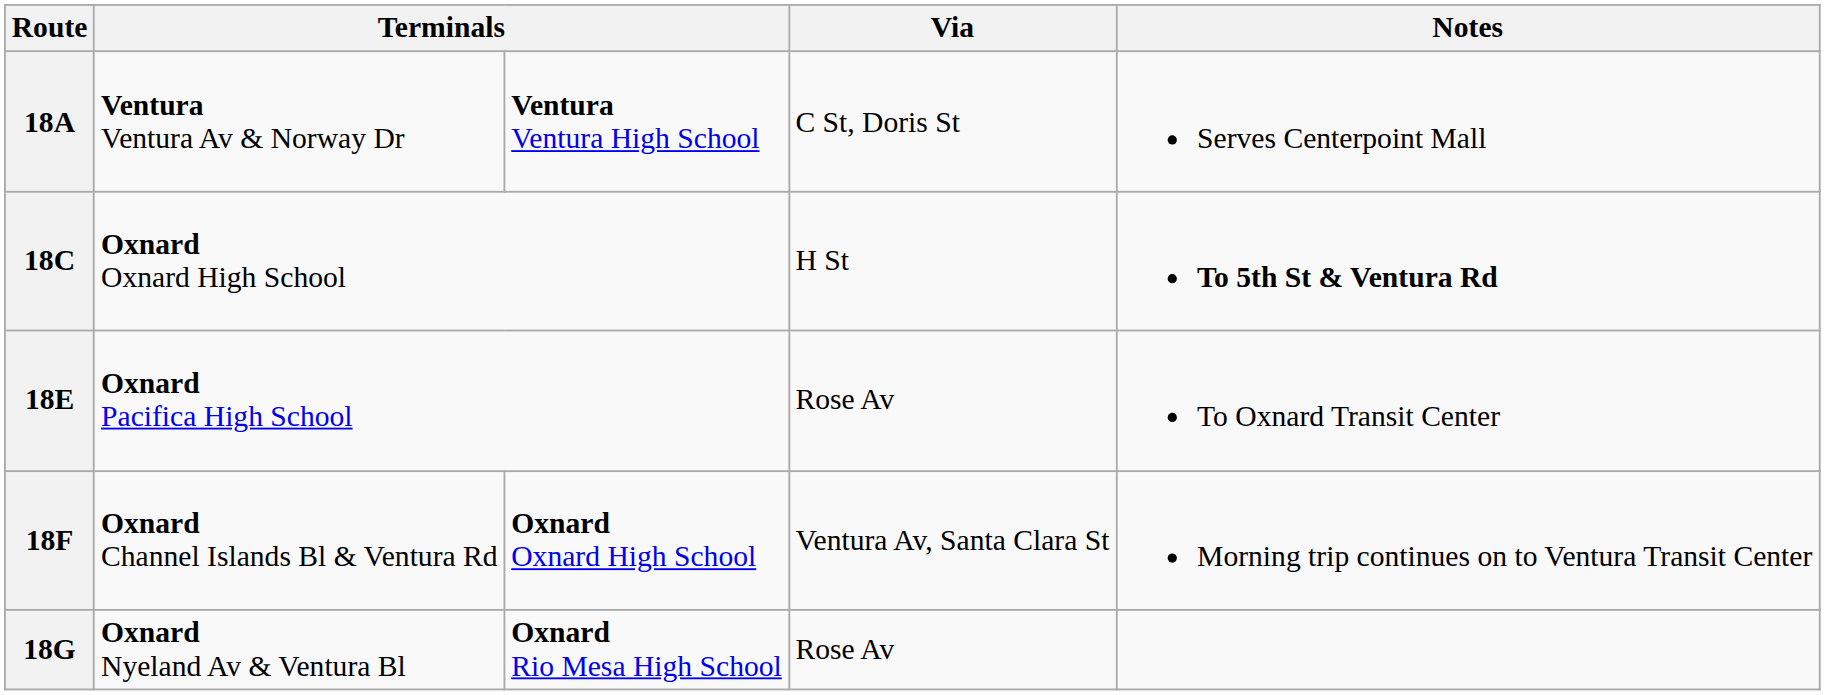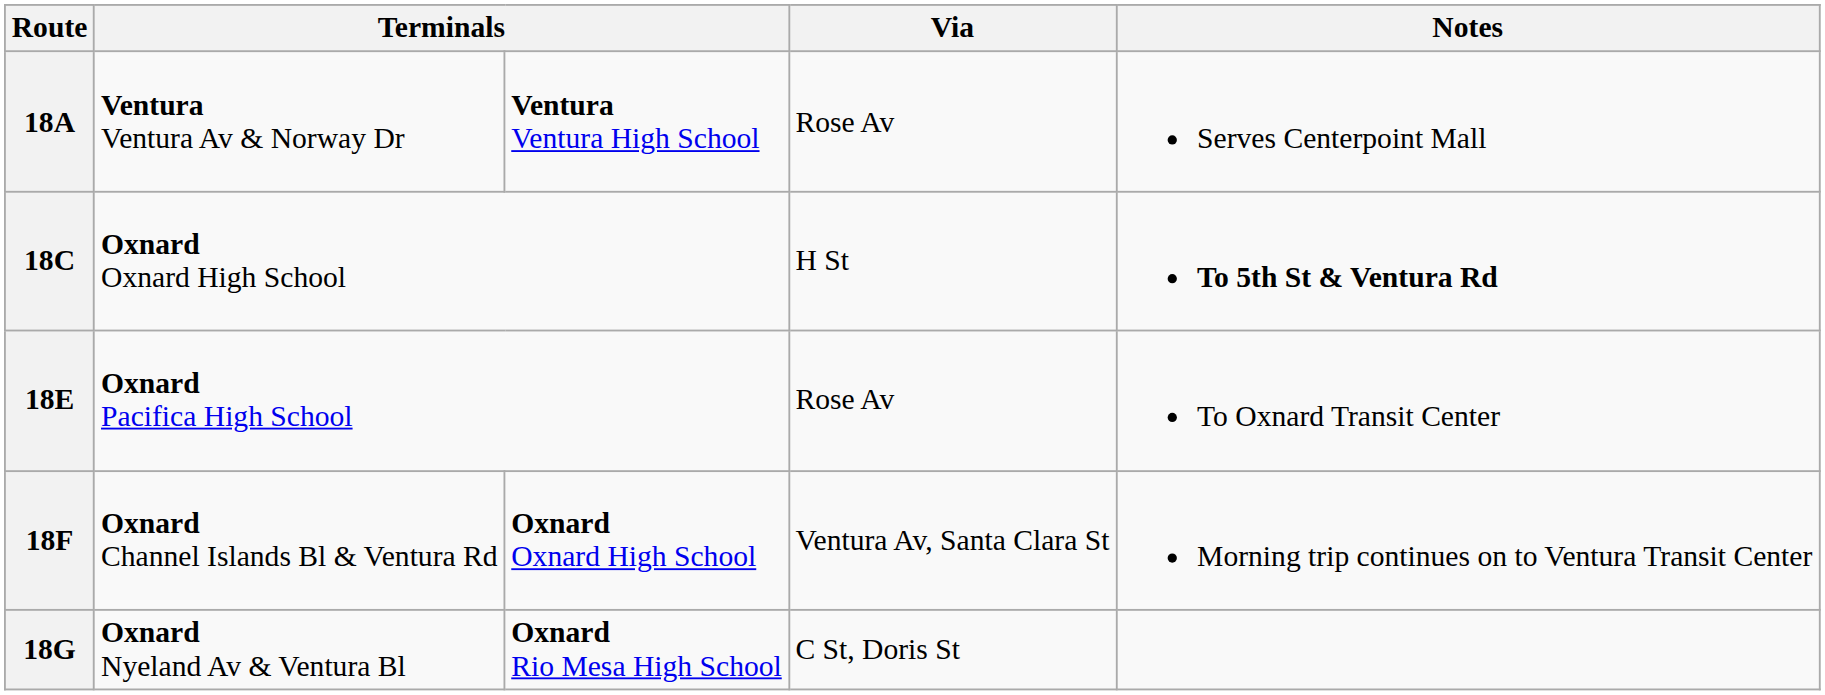 <table class="wikitable">
 <tr>
 <th>Route</th>
 <th colspan=2>Terminals</th>
 <th>Via</th>
 <th>Notes</th>
 </tr>
 <tr>
 <th>18A</th>
 <td><strong>Ventura</strong><br>Ventura Av & Norway Dr</td>
 <td><strong>Ventura</strong><br><a href='#'>Ventura High School</a></td>
-<td>C St, Doris St</td>
+<td>Rose Av</td>
 <td><br><ul><li>Serves Centerpoint Mall</li></ul></td>
 </tr>
 <tr>
 <th>18C</th>
 <td colspan="2"><strong>Oxnard</strong><br>Oxnard High School</td>
 <td>H St</td>
 <td><strong><br><ul><li>To 5th St & Ventura Rd</li></ul></strong></td>
 </tr>
 <tr>
 <th>18E</th>
 <td colspan="2"><strong>Oxnard</strong><br><a href='#'>Pacifica High School</a></td>
 <td>Rose Av</td>
 <td><br><ul><li>To Oxnard Transit Center</li></ul></td>
 </tr>
 <tr>
 <th>18F</th>
 <td><strong>Oxnard</strong><br>Channel Islands Bl & Ventura Rd</td>
 <td><strong>Oxnard</strong><br><a href='#'>Oxnard High School</a></td>
 <td>Ventura Av, Santa Clara St</td>
 <td><br><ul><li>Morning trip continues on to Ventura Transit Center</li></ul></td>
 </tr>
 <tr>
 <th>18G</th>
 <td><strong>Oxnard</strong><br>Nyeland Av & Ventura Bl</td>
 <td><strong>Oxnard</strong><br><a href='#'>Rio Mesa High School</a></td>
-<td>Rose Av</td>
+<td>C St, Doris St</td>
 <td></td>
 </tr>
 </table>
